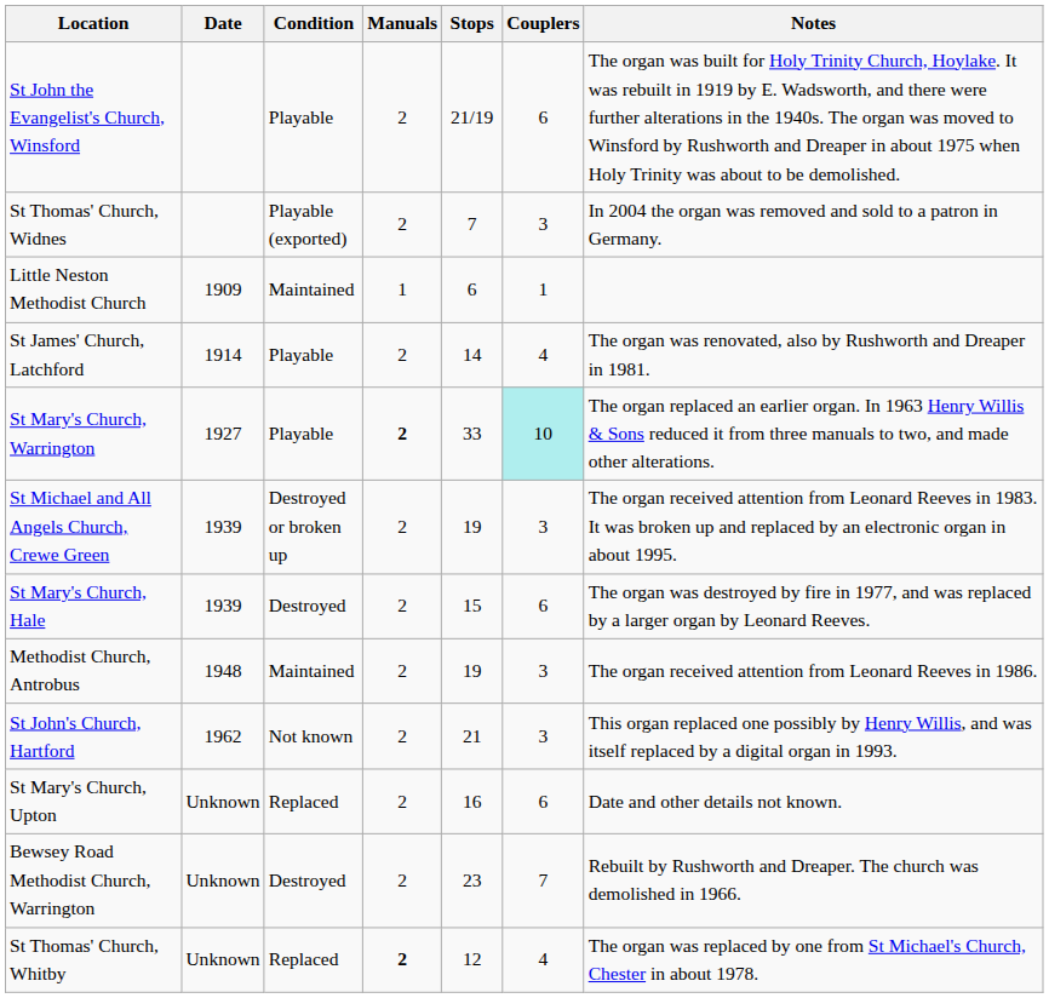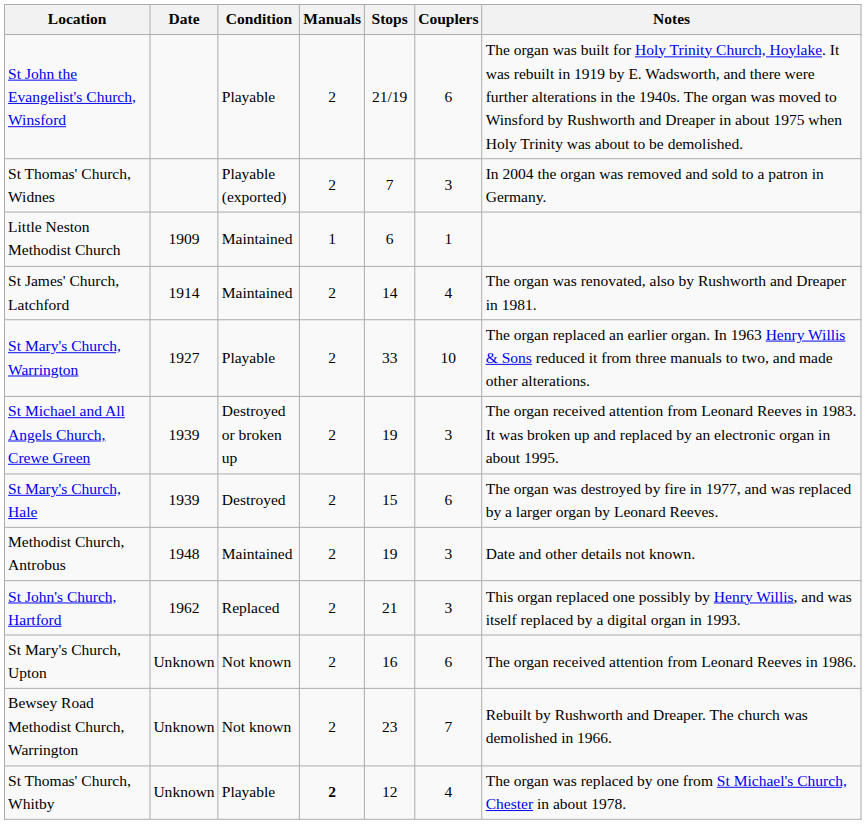 <table class="wikitable sortable plainrowheaders" style="width:100%;border:0px;text-align:left;line-height:150%;">
 <tr>
 <th scope="col"  style="width:200px">Location</th>
 <th scope="col"  style="width:50px">Date</th>
 <th scope="col"  style="width:80px">Condition</th>
 <th scope="col"  style="width:50px">Manuals</th>
 <th scope="col"  style="width:50px">Stops</th>
 <th scope="col"  style="width:50px">Couplers</th>
 <th scope="col"  style="width:650px" class="unsortable">Notes</th>
 </tr>
 <tr>
 <td><a href='#'>St John the Evangelist's Church, Winsford</a><br><small></small></td>
 <td align="center"></td>
 <td>Playable</td>
 <td align="center">2</td>
 <td align="center">21/19</td>
 <td align="center">6</td>
 <td>The organ was built for <a href='#'>Holy Trinity Church, Hoylake</a>.  It was rebuilt in 1919 by E. Wadsworth, and there were further alterations in the 1940s.  The organ was moved to Winsford by Rushworth and Dreaper in about 1975 when Holy Trinity was about to be demolished.</td>
 </tr>
 <tr>
 <td>St Thomas' Church, Widnes<br><small></small></td>
 <td align="center"></td>
 <td>Playable (exported)</td>
 <td align="center">2</td>
 <td align="center">7</td>
 <td align="center">3</td>
 <td>In 2004 the organ was removed and sold to a patron in Germany.</td>
 </tr>
 <tr>
 <td>Little Neston Methodist Church<br><small></small></td>
 <td align="center">1909</td>
 <td>Maintained</td>
 <td align="center">1</td>
 <td align="center">6</td>
 <td align="center">1</td>
 <td></td>
 </tr>
 <tr>
 <td>St James' Church, Latchford<br><small></small></td>
 <td align="center">1914</td>
-<td>Playable</td>
+<td>Maintained</td>
 <td align="center">2</td>
 <td align="center">14</td>
 <td align="center">4</td>
 <td>The organ was renovated, also by Rushworth and Dreaper in 1981.</td>
 </tr>
 <tr>
 <td><a href='#'>St Mary's Church, Warrington</a><br><small></small></td>
 <td align="center">1927</td>
 <td>Playable</td>
-<td align="center"><strong>2</strong></td>
+<td align="center">2</td>
 <td align="center">33</td>
-<td align="center" style="background: paleturquoise;">10</td>
+<td align="center">10</td>
 <td>The organ replaced an earlier organ.  In 1963 <a href='#'>Henry Willis & Sons</a> reduced it from three manuals to two, and made other alterations.</td>
 </tr>
 <tr>
 <td><a href='#'>St Michael and All Angels Church, Crewe Green</a><br><small></small></td>
 <td align="center">1939</td>
 <td>Destroyed or broken up</td>
 <td align="center">2</td>
 <td align="center">19</td>
 <td align="center">3</td>
 <td>The organ received attention from Leonard Reeves in 1983.  It was broken up and replaced by an electronic organ in about 1995.</td>
 </tr>
 <tr>
 <td><a href='#'>St Mary's Church, Hale</a><br><small></small></td>
 <td align="center">1939</td>
 <td>Destroyed</td>
 <td align="center">2</td>
 <td align="center">15</td>
 <td align="center">6</td>
 <td>The organ was destroyed by fire in 1977, and was replaced by a larger organ by Leonard Reeves.</td>
 </tr>
 <tr>
 <td>Methodist Church, Antrobus<br><small></small></td>
 <td align="center">1948</td>
 <td>Maintained</td>
 <td align="center">2</td>
 <td align="center">19</td>
 <td align="center">3</td>
-<td>The organ received attention from Leonard Reeves in 1986.</td>
+<td>Date and other details not known.</td>
 </tr>
 <tr>
 <td><a href='#'>St John's Church, Hartford</a><br><small></small></td>
 <td align="center">1962</td>
-<td>Not known</td>
+<td>Replaced</td>
 <td align="center">2</td>
 <td align="center">21</td>
 <td align="center">3</td>
 <td>This organ replaced one possibly by <a href='#'>Henry Willis</a>, and was itself replaced by a digital organ in 1993.</td>
 </tr>
 <tr>
 <td>St Mary's Church, Upton</td>
 <td align="center">Unknown</td>
-<td>Replaced</td>
+<td>Not known</td>
 <td align="center">2</td>
 <td align="center">16</td>
 <td align="center">6</td>
-<td>Date and other details not known.</td>
+<td>The organ received attention from Leonard Reeves in 1986.</td>
 </tr>
 <tr>
 <td>Bewsey Road Methodist Church, Warrington</td>
 <td align="center">Unknown</td>
-<td>Destroyed</td>
+<td>Not known</td>
 <td align="center">2</td>
 <td align="center">23</td>
 <td align="center">7</td>
 <td>Rebuilt by Rushworth and Dreaper.  The church was demolished in 1966.</td>
 </tr>
 <tr>
 <td>St Thomas' Church, Whitby<br><small></small></td>
 <td align="center">Unknown</td>
-<td>Replaced</td>
+<td>Playable</td>
 <td align="center"><strong>2</strong></td>
 <td align="center">12</td>
 <td align="center">4</td>
 <td>The organ was replaced by one from <a href='#'>St Michael's Church, Chester</a> in about 1978.</td>
 </tr>
 <tr>
 </tr>
 </table>
